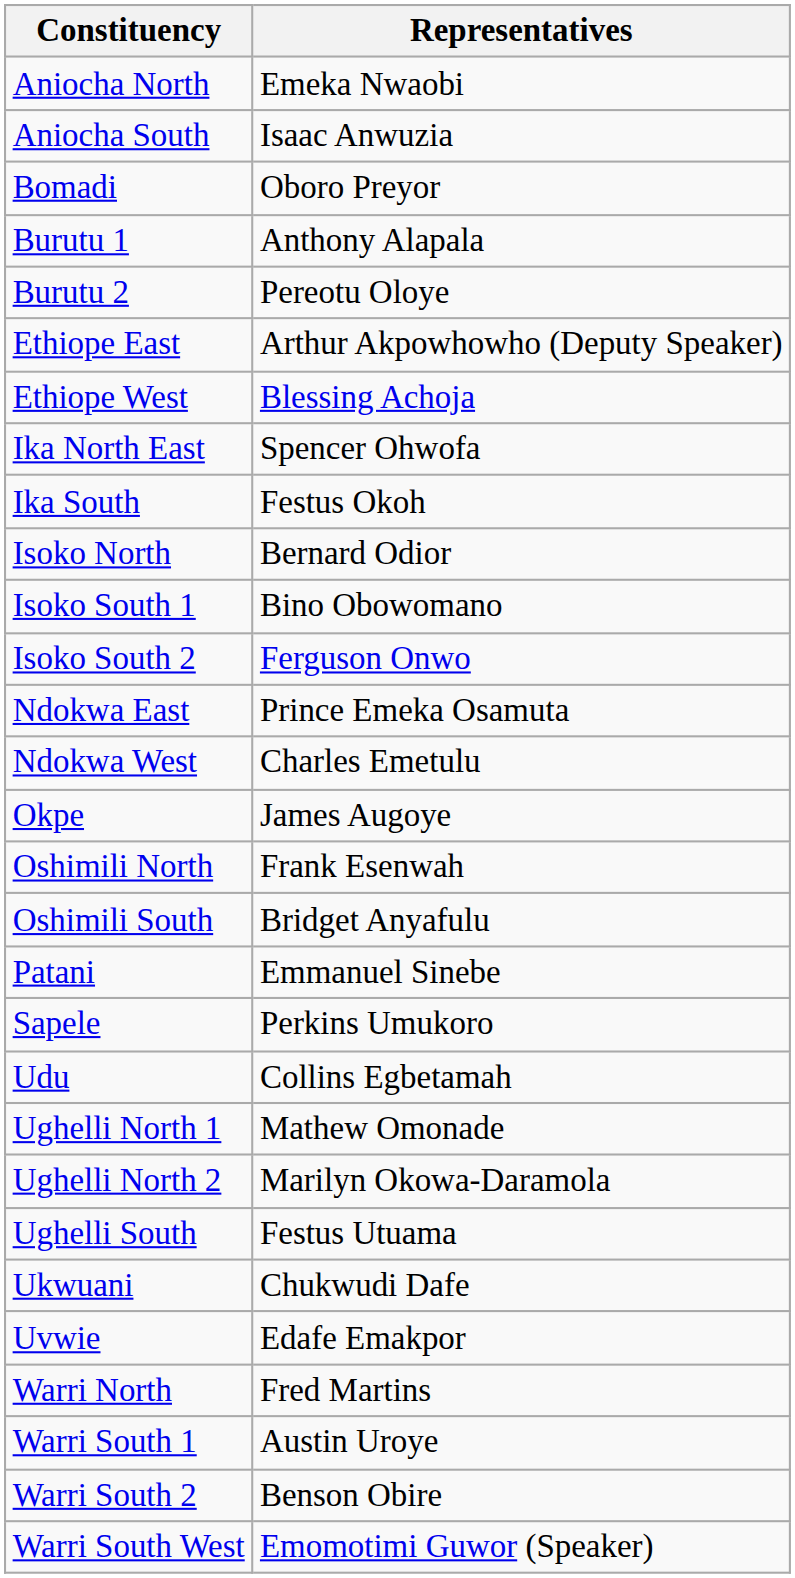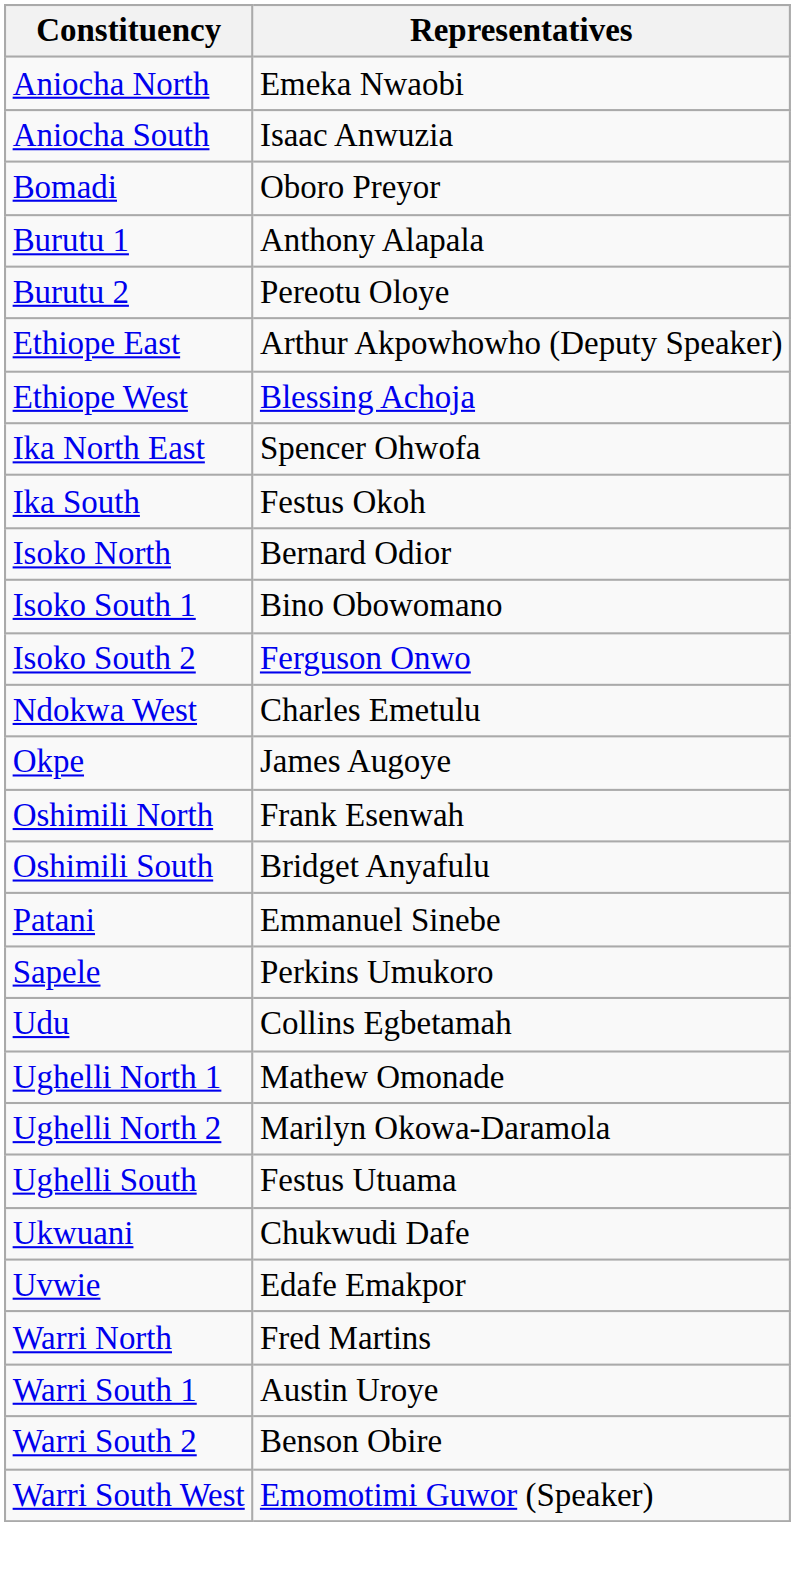 <table class="wikitable">
 <tr>
 <th>Constituency</th>
 <th>Representatives</th>
 </tr>
 <tr>
 <td><a href='#'>Aniocha North</a></td>
 <td>Emeka Nwaobi</td>
 </tr>
 <tr>
 <td><a href='#'>Aniocha South</a></td>
 <td>Isaac Anwuzia</td>
 </tr>
 <tr>
 <td><a href='#'>Bomadi</a></td>
 <td>Oboro Preyor</td>
 </tr>
 <tr>
 <td><a href='#'>Burutu 1</a></td>
 <td>Anthony Alapala</td>
 </tr>
 <tr>
 <td><a href='#'>Burutu 2</a></td>
 <td>Pereotu Oloye</td>
 </tr>
 <tr>
 <td><a href='#'>Ethiope East</a></td>
 <td>Arthur Akpowhowho (Deputy Speaker)</td>
 </tr>
 <tr>
 <td><a href='#'>Ethiope West</a></td>
 <td><a href='#'>Blessing Achoja</a></td>
 </tr>
 <tr>
 <td><a href='#'>Ika North East</a></td>
 <td>Spencer Ohwofa</td>
 </tr>
 <tr>
 <td><a href='#'>Ika South</a></td>
 <td>Festus Okoh</td>
 </tr>
 <tr>
 <td><a href='#'>Isoko North</a></td>
 <td>Bernard Odior</td>
 </tr>
 <tr>
 <td><a href='#'>Isoko South 1</a></td>
 <td>Bino Obowomano</td>
 </tr>
 <tr>
 <td><a href='#'>Isoko South 2</a></td>
 <td><a href='#'>Ferguson Onwo</a></td>
-</tr>
-<tr>
-<td><a href='#'>Ndokwa East</a></td>
-<td>Prince Emeka Osamuta</td>
 </tr>
 <tr>
 <td><a href='#'>Ndokwa West</a></td>
 <td>Charles Emetulu</td>
 </tr>
 <tr>
 <td><a href='#'>Okpe</a></td>
 <td>James Augoye</td>
 </tr>
 <tr>
 <td><a href='#'>Oshimili North</a></td>
 <td>Frank Esenwah</td>
 </tr>
 <tr>
 <td><a href='#'>Oshimili South</a></td>
 <td>Bridget Anyafulu</td>
 </tr>
 <tr>
 <td><a href='#'>Patani</a></td>
 <td>Emmanuel Sinebe</td>
 </tr>
 <tr>
 <td><a href='#'>Sapele</a></td>
 <td>Perkins Umukoro</td>
 </tr>
 <tr>
 <td><a href='#'>Udu</a></td>
 <td>Collins Egbetamah</td>
 </tr>
 <tr>
 <td><a href='#'>Ughelli North 1</a></td>
 <td>Mathew Omonade</td>
 </tr>
 <tr>
 <td><a href='#'>Ughelli North 2</a></td>
 <td>Marilyn Okowa-Daramola</td>
 </tr>
 <tr>
 <td><a href='#'>Ughelli South</a></td>
 <td>Festus Utuama</td>
 </tr>
 <tr>
 <td><a href='#'>Ukwuani</a></td>
 <td>Chukwudi Dafe</td>
 </tr>
 <tr>
 <td><a href='#'>Uvwie</a></td>
 <td>Edafe Emakpor</td>
 </tr>
 <tr>
 <td><a href='#'>Warri North</a></td>
 <td>Fred Martins</td>
 </tr>
 <tr>
 <td><a href='#'>Warri South 1</a></td>
 <td>Austin Uroye</td>
 </tr>
 <tr>
 <td><a href='#'>Warri South 2</a></td>
 <td>Benson Obire</td>
 </tr>
 <tr>
 <td><a href='#'>Warri South West</a></td>
 <td><a href='#'>Emomotimi Guwor</a> (Speaker)</td>
 </tr>
 </table>
